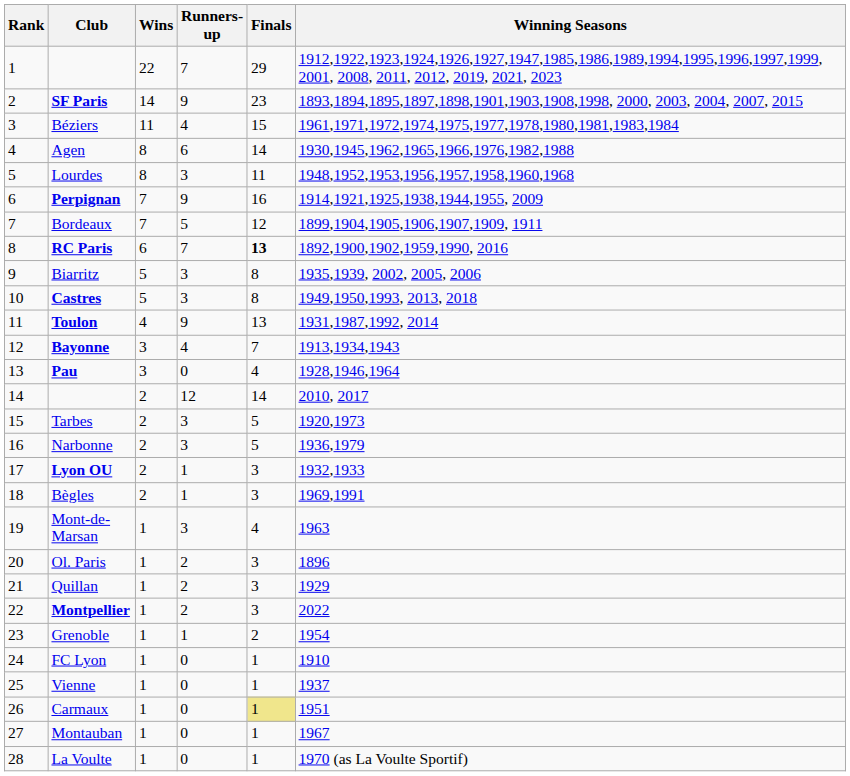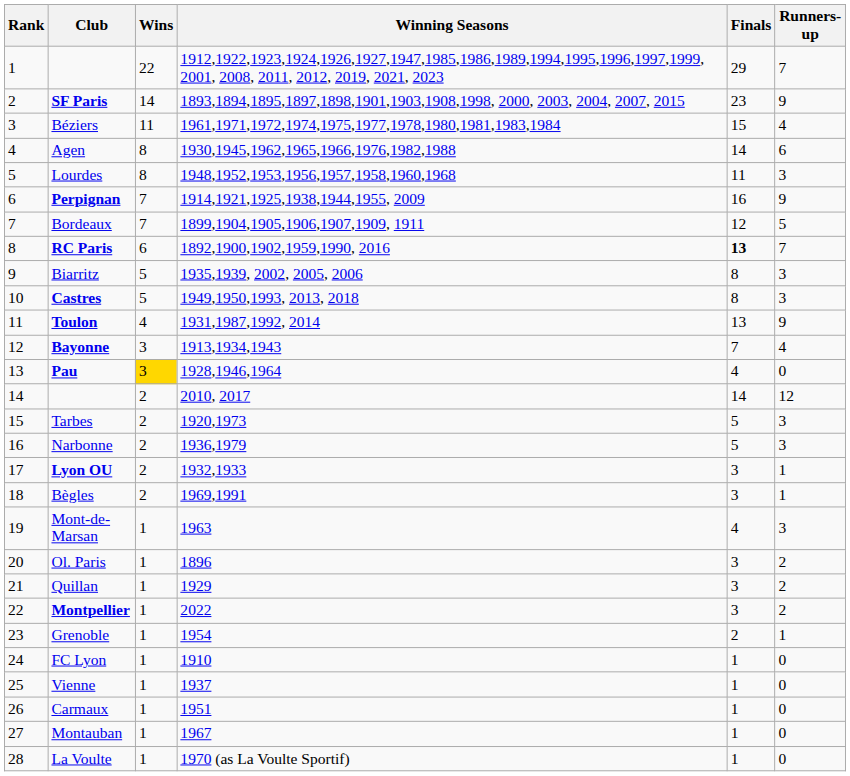 <table class="wikitable sortable">
 <tr>
 <th>Rank</th>
 <th>Club</th>
 <th>Wins</th>
+<th class=unsortable>Winning Seasons</th>
+<th>Finals</th>
 <th>Runners-up</th>
-<th>Finals</th>
-<th class=unsortable>Winning Seasons</th>
 </tr>
 <tr>
 <td>1</td>
 <td><strong></strong></td>
 <td>22</td>
+<td><a href='#'>1912</a>,<a href='#'>1922</a>,<a href='#'>1923</a>,<a href='#'>1924</a>,<a href='#'>1926</a>,<a href='#'>1927</a>,<a href='#'>1947</a>,<a href='#'>1985</a>,<a href='#'>1986</a>,<a href='#'>1989</a>,<a href='#'>1994</a>,<a href='#'>1995</a>,<a href='#'>1996</a>,<a href='#'>1997</a>,<a href='#'>1999</a>, <a href='#'>2001</a>, <a href='#'>2008</a>, <a href='#'>2011</a>, <a href='#'>2012</a>, <a href='#'>2019</a>, <a href='#'>2021</a>, <a href='#'>2023</a></td>
+<td>29</td>
 <td>7</td>
-<td>29</td>
-<td><a href='#'>1912</a>,<a href='#'>1922</a>,<a href='#'>1923</a>,<a href='#'>1924</a>,<a href='#'>1926</a>,<a href='#'>1927</a>,<a href='#'>1947</a>,<a href='#'>1985</a>,<a href='#'>1986</a>,<a href='#'>1989</a>,<a href='#'>1994</a>,<a href='#'>1995</a>,<a href='#'>1996</a>,<a href='#'>1997</a>,<a href='#'>1999</a>, <a href='#'>2001</a>, <a href='#'>2008</a>, <a href='#'>2011</a>, <a href='#'>2012</a>, <a href='#'>2019</a>, <a href='#'>2021</a>, <a href='#'>2023</a></td>
 </tr>
 <tr>
 <td>2</td>
 <td><strong><a href='#'>SF Paris</a></strong></td>
 <td>14</td>
+<td><a href='#'>1893</a>,<a href='#'>1894</a>,<a href='#'>1895</a>,<a href='#'>1897</a>,<a href='#'>1898</a>,<a href='#'>1901</a>,<a href='#'>1903</a>,<a href='#'>1908</a>,<a href='#'>1998</a>, <a href='#'>2000</a>, <a href='#'>2003</a>, <a href='#'>2004</a>, <a href='#'>2007</a>, <a href='#'>2015</a></td>
+<td>23</td>
 <td>9</td>
-<td>23</td>
-<td><a href='#'>1893</a>,<a href='#'>1894</a>,<a href='#'>1895</a>,<a href='#'>1897</a>,<a href='#'>1898</a>,<a href='#'>1901</a>,<a href='#'>1903</a>,<a href='#'>1908</a>,<a href='#'>1998</a>, <a href='#'>2000</a>, <a href='#'>2003</a>, <a href='#'>2004</a>, <a href='#'>2007</a>, <a href='#'>2015</a></td>
 </tr>
 <tr>
 <td>3</td>
 <td><a href='#'>Béziers</a></td>
 <td>11</td>
+<td><a href='#'>1961</a>,<a href='#'>1971</a>,<a href='#'>1972</a>,<a href='#'>1974</a>,<a href='#'>1975</a>,<a href='#'>1977</a>,<a href='#'>1978</a>,<a href='#'>1980</a>,<a href='#'>1981</a>,<a href='#'>1983</a>,<a href='#'>1984</a></td>
+<td>15</td>
 <td>4</td>
-<td>15</td>
-<td><a href='#'>1961</a>,<a href='#'>1971</a>,<a href='#'>1972</a>,<a href='#'>1974</a>,<a href='#'>1975</a>,<a href='#'>1977</a>,<a href='#'>1978</a>,<a href='#'>1980</a>,<a href='#'>1981</a>,<a href='#'>1983</a>,<a href='#'>1984</a></td>
 </tr>
 <tr>
 <td>4</td>
 <td><a href='#'>Agen</a></td>
 <td>8</td>
+<td><a href='#'>1930</a>,<a href='#'>1945</a>,<a href='#'>1962</a>,<a href='#'>1965</a>,<a href='#'>1966</a>,<a href='#'>1976</a>,<a href='#'>1982</a>,<a href='#'>1988</a></td>
+<td>14</td>
 <td>6</td>
-<td>14</td>
-<td><a href='#'>1930</a>,<a href='#'>1945</a>,<a href='#'>1962</a>,<a href='#'>1965</a>,<a href='#'>1966</a>,<a href='#'>1976</a>,<a href='#'>1982</a>,<a href='#'>1988</a></td>
 </tr>
 <tr>
 <td>5</td>
 <td><a href='#'>Lourdes</a></td>
 <td>8</td>
+<td><a href='#'>1948</a>,<a href='#'>1952</a>,<a href='#'>1953</a>,<a href='#'>1956</a>,<a href='#'>1957</a>,<a href='#'>1958</a>,<a href='#'>1960</a>,<a href='#'>1968</a></td>
+<td>11</td>
 <td>3</td>
-<td>11</td>
-<td><a href='#'>1948</a>,<a href='#'>1952</a>,<a href='#'>1953</a>,<a href='#'>1956</a>,<a href='#'>1957</a>,<a href='#'>1958</a>,<a href='#'>1960</a>,<a href='#'>1968</a></td>
 </tr>
 <tr>
 <td>6</td>
 <td><strong><a href='#'>Perpignan</a></strong></td>
 <td>7</td>
+<td><a href='#'>1914</a>,<a href='#'>1921</a>,<a href='#'>1925</a>,<a href='#'>1938</a>,<a href='#'>1944</a>,<a href='#'>1955</a>, <a href='#'>2009</a></td>
+<td>16</td>
 <td>9</td>
-<td>16</td>
-<td><a href='#'>1914</a>,<a href='#'>1921</a>,<a href='#'>1925</a>,<a href='#'>1938</a>,<a href='#'>1944</a>,<a href='#'>1955</a>, <a href='#'>2009</a></td>
 </tr>
 <tr>
 <td>7</td>
 <td><a href='#'>Bordeaux</a></td>
 <td>7</td>
+<td><a href='#'>1899</a>,<a href='#'>1904</a>,<a href='#'>1905</a>,<a href='#'>1906</a>,<a href='#'>1907</a>,<a href='#'>1909</a>, <a href='#'>1911</a></td>
+<td>12</td>
 <td>5</td>
-<td>12</td>
-<td><a href='#'>1899</a>,<a href='#'>1904</a>,<a href='#'>1905</a>,<a href='#'>1906</a>,<a href='#'>1907</a>,<a href='#'>1909</a>, <a href='#'>1911</a></td>
 </tr>
 <tr>
 <td>8</td>
 <td><strong><a href='#'>RC Paris</a></strong></td>
 <td>6</td>
+<td><a href='#'>1892</a>,<a href='#'>1900</a>,<a href='#'>1902</a>,<a href='#'>1959</a>,<a href='#'>1990</a>, <a href='#'>2016</a></td>
+<td><strong>13</strong></td>
 <td>7</td>
-<td><strong>13</strong></td>
-<td><a href='#'>1892</a>,<a href='#'>1900</a>,<a href='#'>1902</a>,<a href='#'>1959</a>,<a href='#'>1990</a>, <a href='#'>2016</a></td>
 </tr>
 <tr>
 <td>9</td>
 <td><a href='#'>Biarritz</a></td>
 <td>5</td>
+<td><a href='#'>1935</a>,<a href='#'>1939</a>, <a href='#'>2002</a>, <a href='#'>2005</a>, <a href='#'>2006</a></td>
+<td>8</td>
 <td>3</td>
-<td>8</td>
-<td><a href='#'>1935</a>,<a href='#'>1939</a>, <a href='#'>2002</a>, <a href='#'>2005</a>, <a href='#'>2006</a></td>
 </tr>
 <tr>
 <td>10</td>
 <td><strong><a href='#'>Castres</a></strong></td>
 <td>5</td>
+<td><a href='#'>1949</a>,<a href='#'>1950</a>,<a href='#'>1993</a>, <a href='#'>2013</a>, <a href='#'>2018</a></td>
+<td>8</td>
 <td>3</td>
-<td>8</td>
-<td><a href='#'>1949</a>,<a href='#'>1950</a>,<a href='#'>1993</a>, <a href='#'>2013</a>, <a href='#'>2018</a></td>
 </tr>
 <tr>
 <td>11</td>
 <td><strong><a href='#'>Toulon</a></strong></td>
 <td>4</td>
+<td><a href='#'>1931</a>,<a href='#'>1987</a>,<a href='#'>1992</a>, <a href='#'>2014</a></td>
+<td>13</td>
 <td>9</td>
-<td>13</td>
-<td><a href='#'>1931</a>,<a href='#'>1987</a>,<a href='#'>1992</a>, <a href='#'>2014</a></td>
 </tr>
 <tr>
 <td>12</td>
 <td><strong><a href='#'>Bayonne</a></strong></td>
 <td>3</td>
+<td><a href='#'>1913</a>,<a href='#'>1934</a>,<a href='#'>1943</a></td>
+<td>7</td>
 <td>4</td>
-<td>7</td>
-<td><a href='#'>1913</a>,<a href='#'>1934</a>,<a href='#'>1943</a></td>
 </tr>
 <tr>
 <td>13</td>
 <td><strong><a href='#'>Pau</a></strong></td>
-<td>3</td>
+<td style="background: gold;">3</td>
+<td><a href='#'>1928</a>,<a href='#'>1946</a>,<a href='#'>1964</a></td>
+<td>4</td>
 <td>0</td>
-<td>4</td>
-<td><a href='#'>1928</a>,<a href='#'>1946</a>,<a href='#'>1964</a></td>
 </tr>
 <tr>
 <td>14</td>
 <td><strong></strong></td>
 <td>2</td>
+<td><a href='#'>2010</a>, <a href='#'>2017</a></td>
+<td>14</td>
 <td>12</td>
-<td>14</td>
-<td><a href='#'>2010</a>, <a href='#'>2017</a></td>
 </tr>
 <tr>
 <td>15</td>
 <td><a href='#'>Tarbes</a></td>
 <td>2</td>
+<td><a href='#'>1920</a>,<a href='#'>1973</a></td>
+<td>5</td>
 <td>3</td>
-<td>5</td>
-<td><a href='#'>1920</a>,<a href='#'>1973</a></td>
 </tr>
 <tr>
 <td>16</td>
 <td><a href='#'>Narbonne</a></td>
 <td>2</td>
+<td><a href='#'>1936</a>,<a href='#'>1979</a></td>
+<td>5</td>
 <td>3</td>
-<td>5</td>
-<td><a href='#'>1936</a>,<a href='#'>1979</a></td>
 </tr>
 <tr>
 <td>17</td>
 <td><strong><a href='#'>Lyon OU</a></strong></td>
 <td>2</td>
+<td><a href='#'>1932</a>,<a href='#'>1933</a></td>
+<td>3</td>
 <td>1</td>
-<td>3</td>
-<td><a href='#'>1932</a>,<a href='#'>1933</a></td>
 </tr>
 <tr>
 <td>18</td>
 <td><a href='#'>Bègles</a></td>
 <td>2</td>
+<td><a href='#'>1969</a>,<a href='#'>1991</a></td>
+<td>3</td>
 <td>1</td>
-<td>3</td>
-<td><a href='#'>1969</a>,<a href='#'>1991</a></td>
 </tr>
 <tr>
 <td>19</td>
 <td><a href='#'>Mont-de-Marsan</a></td>
 <td>1</td>
+<td><a href='#'>1963</a></td>
+<td>4</td>
 <td>3</td>
-<td>4</td>
-<td><a href='#'>1963</a></td>
 </tr>
 <tr>
 <td>20</td>
 <td><a href='#'>Ol. Paris</a></td>
 <td>1</td>
+<td><a href='#'>1896</a></td>
+<td>3</td>
 <td>2</td>
-<td>3</td>
-<td><a href='#'>1896</a></td>
 </tr>
 <tr>
 <td>21</td>
 <td><a href='#'>Quillan</a></td>
 <td>1</td>
+<td><a href='#'>1929</a></td>
+<td>3</td>
 <td>2</td>
-<td>3</td>
-<td><a href='#'>1929</a></td>
 </tr>
 <tr>
 <td>22</td>
 <td><strong><a href='#'>Montpellier</a></strong></td>
 <td>1</td>
+<td><a href='#'>2022</a></td>
+<td>3</td>
 <td>2</td>
-<td>3</td>
-<td><a href='#'>2022</a></td>
 </tr>
 <tr>
 <td>23</td>
 <td><a href='#'>Grenoble</a></td>
 <td>1</td>
+<td><a href='#'>1954</a></td>
+<td>2</td>
 <td>1</td>
-<td>2</td>
-<td><a href='#'>1954</a></td>
 </tr>
 <tr>
 <td>24</td>
 <td><a href='#'>FC Lyon</a></td>
 <td>1</td>
+<td><a href='#'>1910</a></td>
+<td>1</td>
 <td>0</td>
-<td>1</td>
-<td><a href='#'>1910</a></td>
 </tr>
 <tr>
 <td>25</td>
 <td><a href='#'>Vienne</a></td>
 <td>1</td>
+<td><a href='#'>1937</a></td>
+<td>1</td>
 <td>0</td>
-<td>1</td>
-<td><a href='#'>1937</a></td>
 </tr>
 <tr>
 <td>26</td>
 <td><a href='#'>Carmaux</a></td>
 <td>1</td>
+<td><a href='#'>1951</a></td>
+<td>1</td>
 <td>0</td>
-<td style="background: khaki;">1</td>
-<td><a href='#'>1951</a></td>
 </tr>
 <tr>
 <td>27</td>
 <td><a href='#'>Montauban</a></td>
 <td>1</td>
+<td><a href='#'>1967</a></td>
+<td>1</td>
 <td>0</td>
-<td>1</td>
-<td><a href='#'>1967</a></td>
 </tr>
 <tr>
 <td>28</td>
 <td><a href='#'>La Voulte</a></td>
 <td>1</td>
+<td><a href='#'>1970</a> (as La Voulte Sportif)</td>
+<td>1</td>
 <td>0</td>
-<td>1</td>
-<td><a href='#'>1970</a> (as La Voulte Sportif)</td>
 </tr>
 </table>
